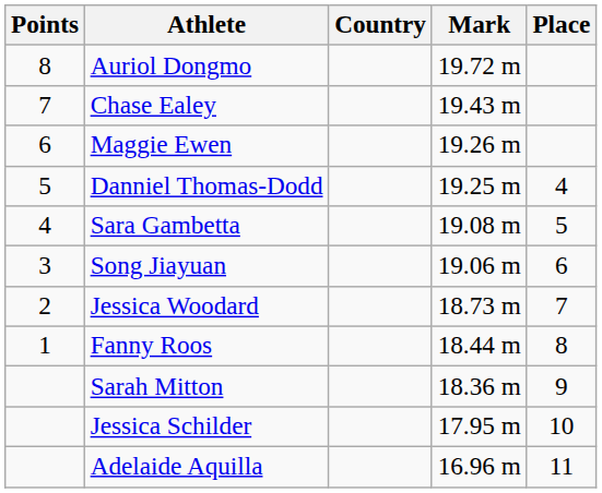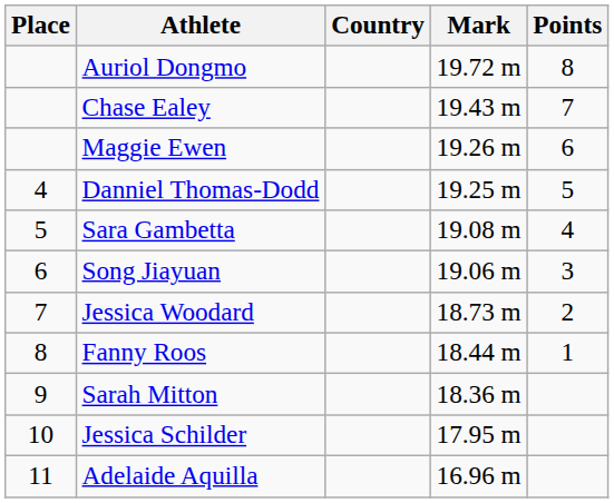 <table class="wikitable">
 <tr>
-<th>Points</th>
+<th>Place</th>
 <th>Athlete</th>
 <th>Country</th>
 <th>Mark</th>
-<th>Place</th>
+<th>Points</th>
 </tr>
 <tr>
-<td align=center>8</td>
+<td align=center></td>
 <td><a href='#'>Auriol Dongmo</a></td>
 <td></td>
 <td>19.72 m</td>
-<td align=center></td>
-</tr>
-<tr>
-<td align=center>7</td>
-<td><a href='#'>Chase Ealey</a></td>
-<td></td>
-<td>19.43 m</td>
-<td align=center></td>
-</tr>
-<tr>
-<td align=center>6</td>
-<td><a href='#'>Maggie Ewen</a></td>
-<td></td>
-<td>19.26 m</td>
-<td align=center></td>
-</tr>
-<tr>
-<td align=center>5</td>
-<td><a href='#'>Danniel Thomas-Dodd</a></td>
-<td></td>
-<td>19.25 m</td>
-<td align=center>4</td>
-</tr>
-<tr>
-<td align=center>4</td>
-<td><a href='#'>Sara Gambetta</a></td>
-<td></td>
-<td>19.08 m</td>
-<td align=center>5</td>
-</tr>
-<tr>
-<td align=center>3</td>
-<td><a href='#'>Song Jiayuan</a></td>
-<td></td>
-<td>19.06 m</td>
-<td align=center>6</td>
-</tr>
-<tr>
-<td align=center>2</td>
-<td><a href='#'>Jessica Woodard</a></td>
-<td></td>
-<td>18.73 m</td>
-<td align=center>7</td>
-</tr>
-<tr>
-<td align=center>1</td>
-<td><a href='#'>Fanny Roos</a></td>
-<td></td>
-<td>18.44 m</td>
 <td align=center>8</td>
 </tr>
 <tr>
 <td align=center></td>
+<td><a href='#'>Chase Ealey</a></td>
+<td></td>
+<td>19.43 m</td>
+<td align=center>7</td>
+</tr>
+<tr>
+<td align=center></td>
+<td><a href='#'>Maggie Ewen</a></td>
+<td></td>
+<td>19.26 m</td>
+<td align=center>6</td>
+</tr>
+<tr>
+<td align=center>4</td>
+<td><a href='#'>Danniel Thomas-Dodd</a></td>
+<td></td>
+<td>19.25 m</td>
+<td align=center>5</td>
+</tr>
+<tr>
+<td align=center>5</td>
+<td><a href='#'>Sara Gambetta</a></td>
+<td></td>
+<td>19.08 m</td>
+<td align=center>4</td>
+</tr>
+<tr>
+<td align=center>6</td>
+<td><a href='#'>Song Jiayuan</a></td>
+<td></td>
+<td>19.06 m</td>
+<td align=center>3</td>
+</tr>
+<tr>
+<td align=center>7</td>
+<td><a href='#'>Jessica Woodard</a></td>
+<td></td>
+<td>18.73 m</td>
+<td align=center>2</td>
+</tr>
+<tr>
+<td align=center>8</td>
+<td><a href='#'>Fanny Roos</a></td>
+<td></td>
+<td>18.44 m</td>
+<td align=center>1</td>
+</tr>
+<tr>
+<td align=center>9</td>
 <td><a href='#'>Sarah Mitton</a></td>
 <td></td>
 <td>18.36 m</td>
-<td align=center>9</td>
+<td align=center></td>
 </tr>
 <tr>
-<td align=center></td>
+<td align=center>10</td>
 <td><a href='#'>Jessica Schilder</a></td>
 <td></td>
 <td>17.95 m</td>
-<td align=center>10</td>
+<td align=center></td>
 </tr>
 <tr>
-<td align=center></td>
+<td align=center>11</td>
 <td><a href='#'>Adelaide Aquilla</a></td>
 <td></td>
 <td>16.96 m</td>
-<td align=center>11</td>
+<td align=center></td>
 </tr>
 </table>
